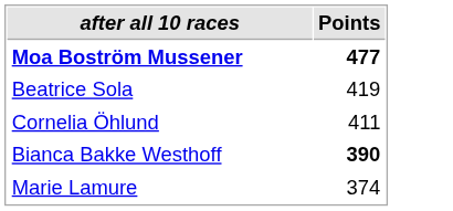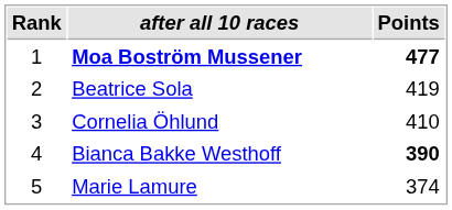 <table cellspacing="1" cellpadding="3" style="border:1px solid #aaa; font-size:86%;">
 <tr style="background:#e4e4e4;">
+<th style="border-bottom:1px solid #aaa; width:10px;">Rank</th>
 <th style="border-bottom:1px solid #aaa; width:200px; white-space:nowrap;"><em>after all 10 races</em></th>
 <th style="border-bottom:1px solid #aaa; width:20px;">Points</th>
 </tr>
 <tr>
+<td style="text-align:center;">1</td>
 <td> <strong><a href='#'>Moa Boström Mussener</a></strong></td>
 <td align="right"><strong>477</strong></td>
 </tr>
 <tr>
+<td style="text-align:center;">2</td>
 <td> <a href='#'>Beatrice Sola</a></td>
 <td align="right">419</td>
 </tr>
 <tr>
+<td style="text-align:center;">3</td>
 <td> <a href='#'>Cornelia Öhlund</a></td>
-<td align="right">411</td>
+<td align="right">410</td>
 </tr>
 <tr>
+<td style="text-align:center;">4</td>
 <td> <a href='#'>Bianca Bakke Westhoff</a></td>
 <td align="right"><strong>390</strong></td>
 </tr>
 <tr>
+<td style="text-align:center;">5</td>
 <td> <a href='#'>Marie Lamure</a></td>
 <td align="right">374</td>
 </tr>
 </table>
